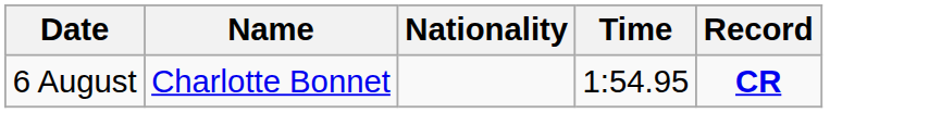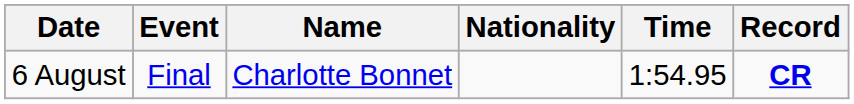 <table class="wikitable" style=text-align:center>
 <tr>
 <th>Date</th>
+<th>Event</th>
 <th>Name</th>
 <th>Nationality</th>
 <th>Time</th>
 <th>Record</th>
 </tr>
 <tr>
 <td>6 August</td>
+<td><a href='#'>Final</a></td>
 <td align=left><a href='#'>Charlotte Bonnet</a></td>
 <td align=left></td>
 <td>1:54.95</td>
 <td><strong><a href='#'>CR</a></strong></td>
 </tr>
 </table>
